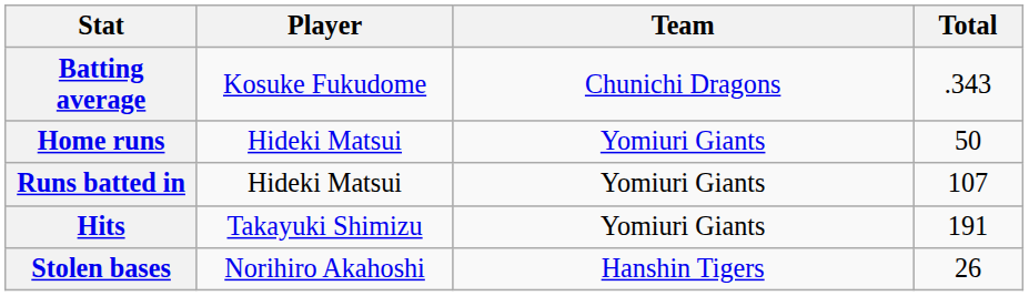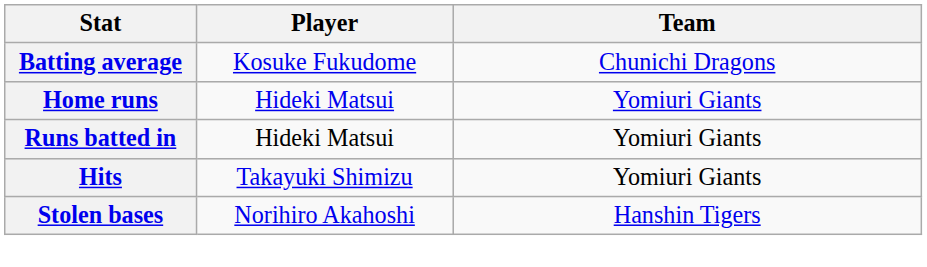 <table class="wikitable" style="text-align:center;">
 <tr>
 <th scope="col" style="width:7%;">Stat</th>
 <th scope="col" style="width:10%;">Player</th>
 <th scope="col" style="width:20%;">Team</th>
-<th scope="col" style="width:3%;">Total</th>
 </tr>
 <tr>
 <th scope="row" style="text-align:center;"><a href='#'>Batting average</a></th>
 <td><a href='#'>Kosuke Fukudome</a></td>
 <td><a href='#'>Chunichi Dragons</a></td>
-<td>.343</td>
 </tr>
 <tr>
 <th scope="row" style="text-align:center;"><a href='#'>Home runs</a></th>
 <td><a href='#'>Hideki Matsui</a></td>
 <td><a href='#'>Yomiuri Giants</a></td>
-<td>50</td>
 </tr>
 <tr>
 <th scope="row" style="text-align:center;"><a href='#'>Runs batted in</a></th>
 <td>Hideki Matsui</td>
 <td>Yomiuri Giants</td>
-<td>107</td>
 </tr>
 <tr>
 <th scope="row" style="text-align:center;"><a href='#'>Hits</a></th>
 <td><a href='#'>Takayuki Shimizu</a></td>
 <td>Yomiuri Giants</td>
-<td>191</td>
 </tr>
 <tr>
 <th scope="row" style="text-align:center;"><a href='#'>Stolen bases</a></th>
 <td><a href='#'>Norihiro Akahoshi</a></td>
 <td><a href='#'>Hanshin Tigers</a></td>
-<td>26</td>
 </tr>
 </table>
